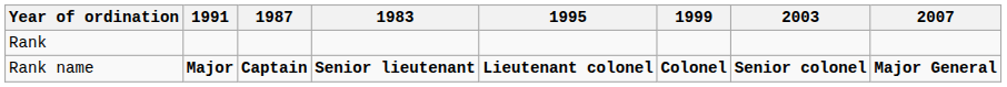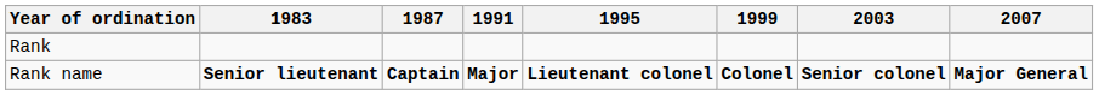 <table class="wikitable">
 <tr>
 <th>Year of ordination</th>
+<th>1983</th>
+<th>1987</th>
 <th>1991</th>
-<th>1987</th>
-<th>1983</th>
 <th>1995</th>
 <th>1999</th>
 <th>2003</th>
 <th>2007</th>
 </tr>
 <tr>
 <td>Rank</td>
 <td></td>
 <td></td>
 <td></td>
 <td></td>
 <td></td>
 <td></td>
 <td></td>
 </tr>
 <tr>
 <td>Rank name</td>
+<td><strong>Senior lieutenant</strong></td>
+<td><strong>Captain</strong></td>
 <td><strong>Major</strong></td>
-<td><strong>Captain</strong></td>
-<td><strong>Senior lieutenant</strong></td>
 <td><strong>Lieutenant colonel</strong></td>
 <td><strong>Colonel</strong></td>
 <td><strong>Senior colonel</strong></td>
 <td><strong>Major General</strong></td>
 </tr>
 </table>
